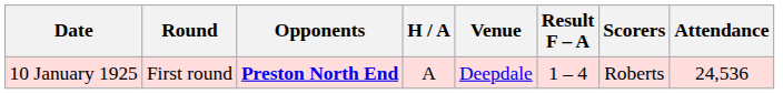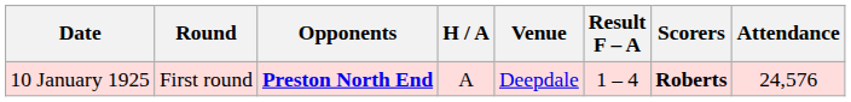 <table class="wikitable" style="text-align:center">
 <tr>
 <th>Date</th>
 <th>Round</th>
 <th>Opponents</th>
 <th>H / A</th>
 <th>Venue</th>
 <th>Result<br>F – A</th>
 <th>Scorers</th>
 <th>Attendance</th>
 </tr>
 <tr bgcolor="#ffdddd">
 <td>10 January 1925</td>
 <td>First round</td>
 <td><strong><a href='#'>Preston North End</a></strong></td>
 <td>A</td>
 <td><a href='#'>Deepdale</a></td>
 <td>1 – 4</td>
-<td>Roberts</td>
-<td>24,536</td>
+<td><strong>Roberts</strong></td>
+<td>24,576</td>
 </tr>
 </table>
